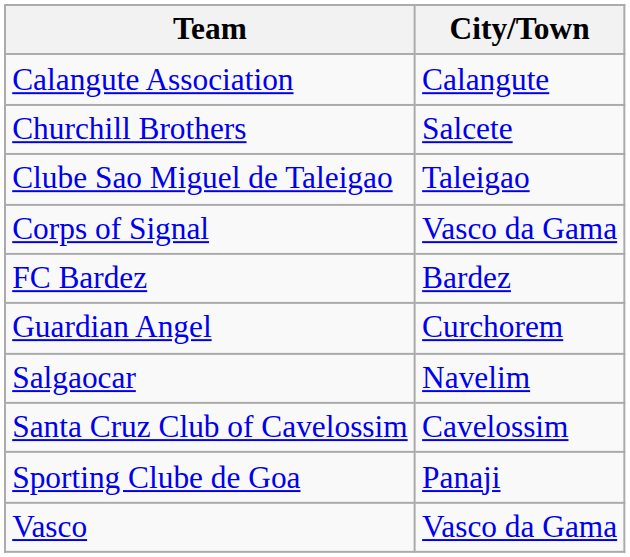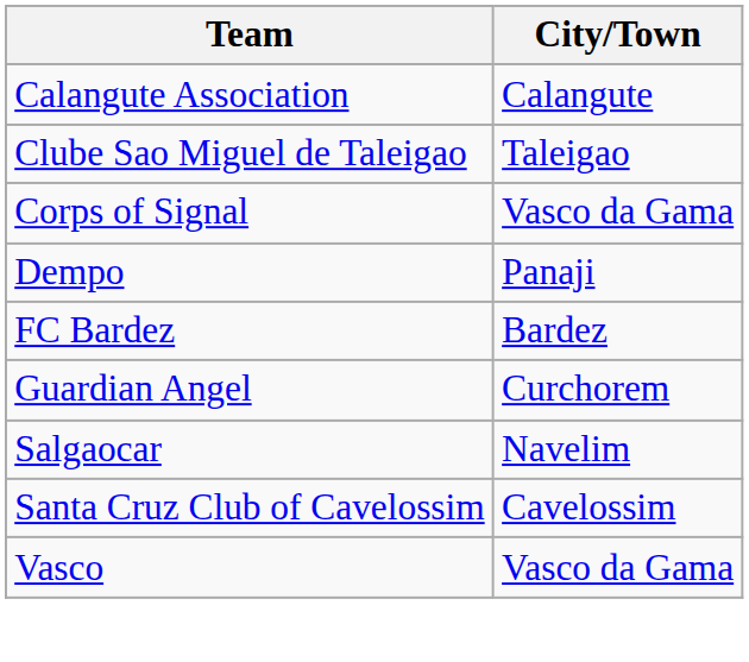 <table class="wikitable sortable">
 <tr>
 <th>Team</th>
 <th>City/Town</th>
 </tr>
 <tr>
 <td><a href='#'>Calangute Association</a></td>
 <td><a href='#'>Calangute</a></td>
 </tr>
 <tr>
-<td><a href='#'>Churchill Brothers</a></td>
-<td><a href='#'>Salcete</a></td>
-</tr>
-<tr>
 <td><a href='#'>Clube Sao Miguel de Taleigao</a></td>
 <td><a href='#'>Taleigao</a></td>
 </tr>
 <tr>
 <td><a href='#'>Corps of Signal</a></td>
 <td><a href='#'>Vasco da Gama</a></td>
+</tr>
+<tr>
+<td><a href='#'>Dempo</a></td>
+<td><a href='#'>Panaji</a></td>
 </tr>
 <tr>
 <td><a href='#'>FC Bardez</a></td>
 <td><a href='#'>Bardez</a></td>
 </tr>
 <tr>
 <td><a href='#'>Guardian Angel</a></td>
 <td><a href='#'>Curchorem</a></td>
 </tr>
 <tr>
 <td><a href='#'>Salgaocar</a></td>
 <td><a href='#'>Navelim</a></td>
 </tr>
 <tr>
 <td><a href='#'>Santa Cruz Club of Cavelossim</a></td>
 <td><a href='#'>Cavelossim</a></td>
 </tr>
 <tr>
-<td><a href='#'>Sporting Clube de Goa</a></td>
-<td><a href='#'>Panaji</a></td>
-</tr>
-<tr>
 <td><a href='#'>Vasco</a></td>
 <td><a href='#'>Vasco da Gama</a></td>
 </tr>
 </table>
